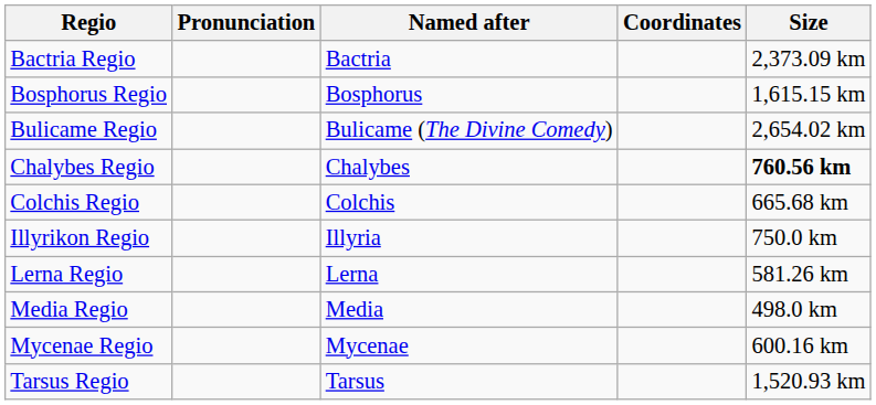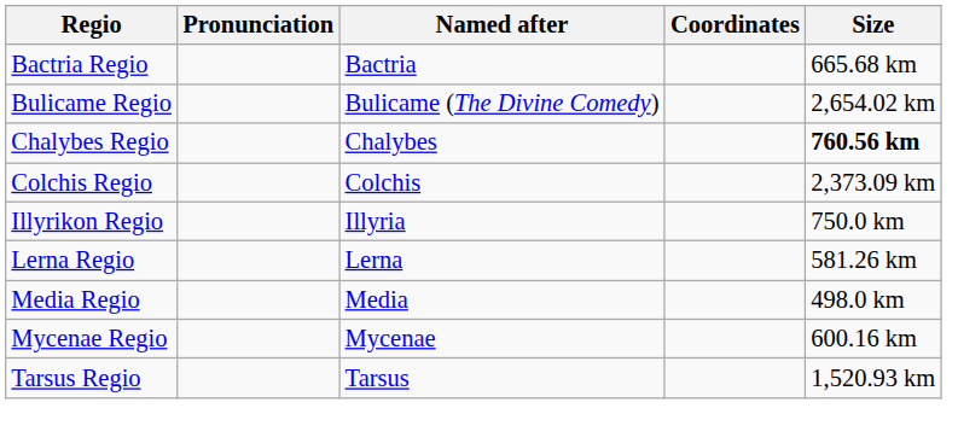 <table class="wikitable">
 <tr>
 <th>Regio</th>
 <th>Pronunciation</th>
 <th>Named after</th>
 <th>Coordinates</th>
 <th>Size</th>
 </tr>
 <tr>
 <td><a href='#'>Bactria Regio</a></td>
 <td></td>
 <td><a href='#'>Bactria</a></td>
 <td></td>
-<td>2,373.09 km</td>
-</tr>
-<tr>
-<td><a href='#'>Bosphorus Regio</a></td>
-<td></td>
-<td><a href='#'>Bosphorus</a></td>
-<td></td>
-<td>1,615.15 km</td>
+<td>665.68 km</td>
 </tr>
 <tr>
 <td><a href='#'>Bulicame Regio</a></td>
 <td></td>
 <td><a href='#'>Bulicame</a> (<em><a href='#'>The Divine Comedy</a></em>)</td>
 <td></td>
 <td>2,654.02 km</td>
 </tr>
 <tr>
 <td><a href='#'>Chalybes Regio</a></td>
 <td></td>
 <td><a href='#'>Chalybes</a></td>
 <td></td>
 <td><strong>760.56 km</strong></td>
 </tr>
 <tr>
 <td><a href='#'>Colchis Regio</a></td>
 <td></td>
 <td><a href='#'>Colchis</a></td>
 <td></td>
-<td>665.68 km</td>
+<td>2,373.09 km</td>
 </tr>
 <tr>
 <td><a href='#'>Illyrikon Regio</a></td>
 <td></td>
 <td><a href='#'>Illyria</a></td>
 <td></td>
 <td>750.0 km</td>
 </tr>
 <tr>
 <td><a href='#'>Lerna Regio</a></td>
 <td></td>
 <td><a href='#'>Lerna</a></td>
 <td></td>
 <td>581.26 km</td>
 </tr>
 <tr>
 <td><a href='#'>Media Regio</a></td>
 <td></td>
 <td><a href='#'>Media</a></td>
 <td></td>
 <td>498.0 km</td>
 </tr>
 <tr>
 <td><a href='#'>Mycenae Regio</a></td>
 <td></td>
 <td><a href='#'>Mycenae</a></td>
 <td></td>
 <td>600.16 km</td>
 </tr>
 <tr>
 <td><a href='#'>Tarsus Regio</a></td>
 <td></td>
 <td><a href='#'>Tarsus</a></td>
 <td></td>
 <td>1,520.93 km</td>
 </tr>
 </table>
